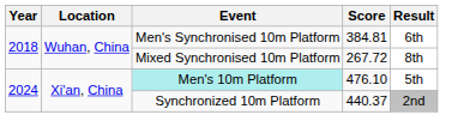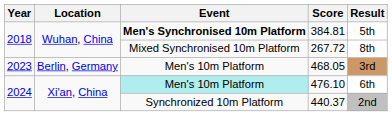 <table class="wikitable" style="text-align:center;">
 <tr>
 <th>Year</th>
 <th>Location</th>
 <th>Event</th>
 <th>Score</th>
 <th>Result</th>
 </tr>
 <tr>
 <td rowspan=2><a href='#'>2018</a></td>
 <td rowspan=2><a href='#'>Wuhan</a>, <a href='#'>China</a></td>
-<td>Men's Synchronised 10m Platform</td>
+<td><strong>Men's Synchronised 10m Platform</strong></td>
 <td>384.81</td>
-<td bgcolor="white">6th</td>
+<td bgcolor="white">5th</td>
 </tr>
 <tr>
 <td>Mixed Synchronised 10m Platform</td>
 <td>267.72</td>
 <td bgcolor="white">8th</td>
 </tr>
 <tr>
+<td><a href='#'>2023</a></td>
+<td><a href='#'>Berlin</a>, <a href='#'>Germany</a></td>
+<td>Men's 10m Platform</td>
+<td>468.05</td>
+<td bgcolor="#cc9966">3rd</td>
+</tr>
+<tr>
 <td rowspan=2><a href='#'>2024</a></td>
 <td rowspan=2><a href='#'>Xi'an</a>, <a href='#'>China</a></td>
 <td style="background: paleturquoise;">Men's 10m Platform</td>
 <td>476.10</td>
-<td bgcolor="white">5th</td>
+<td bgcolor="white">6th</td>
 </tr>
 <tr>
 <td>Synchronized 10m Platform</td>
 <td>440.37</td>
 <td bgcolor="silver">2nd</td>
 </tr>
 </table>
